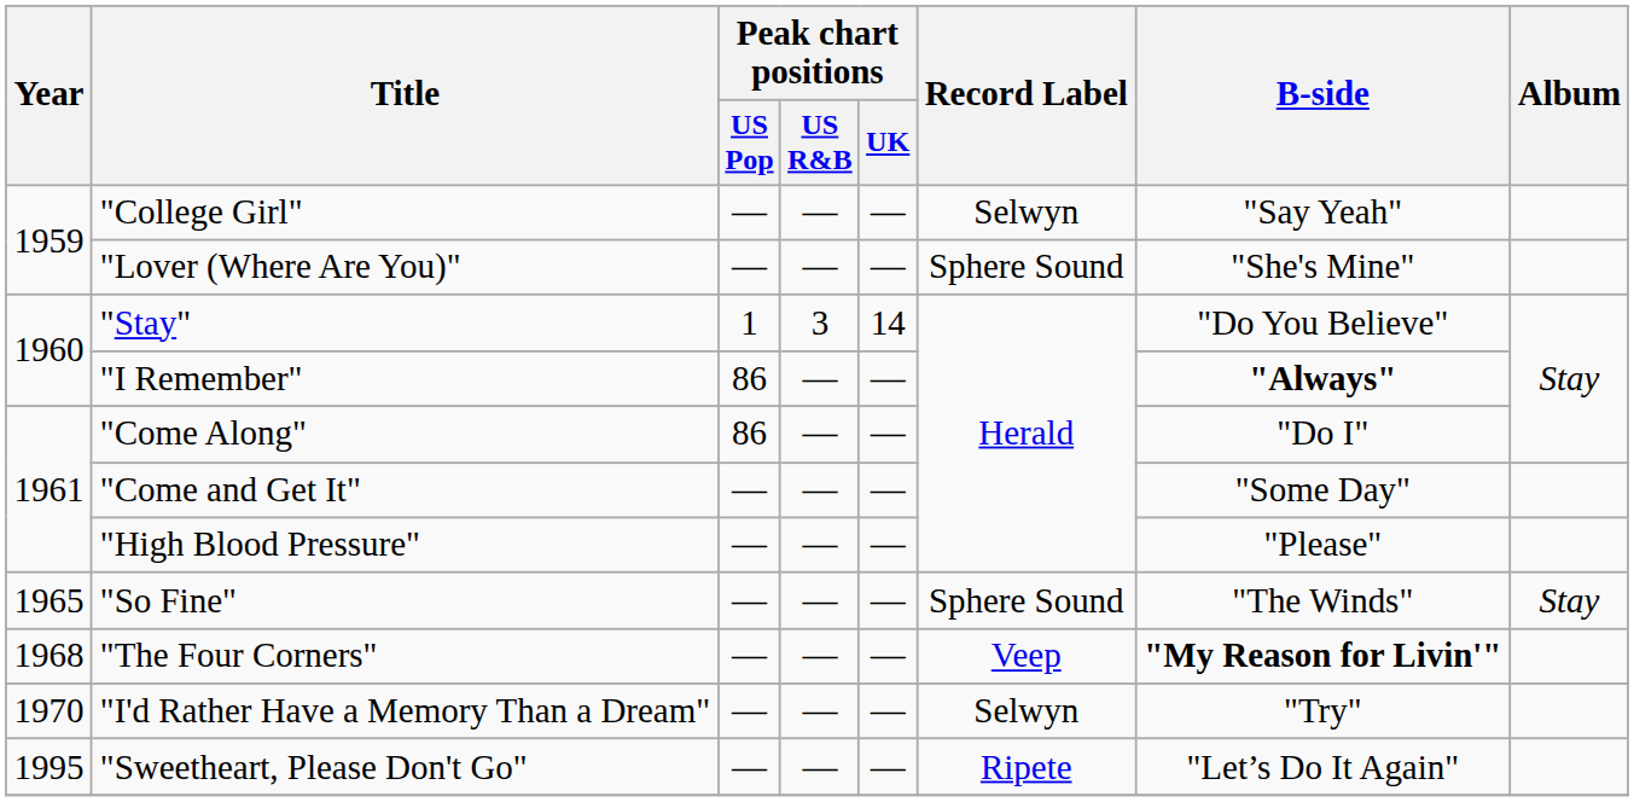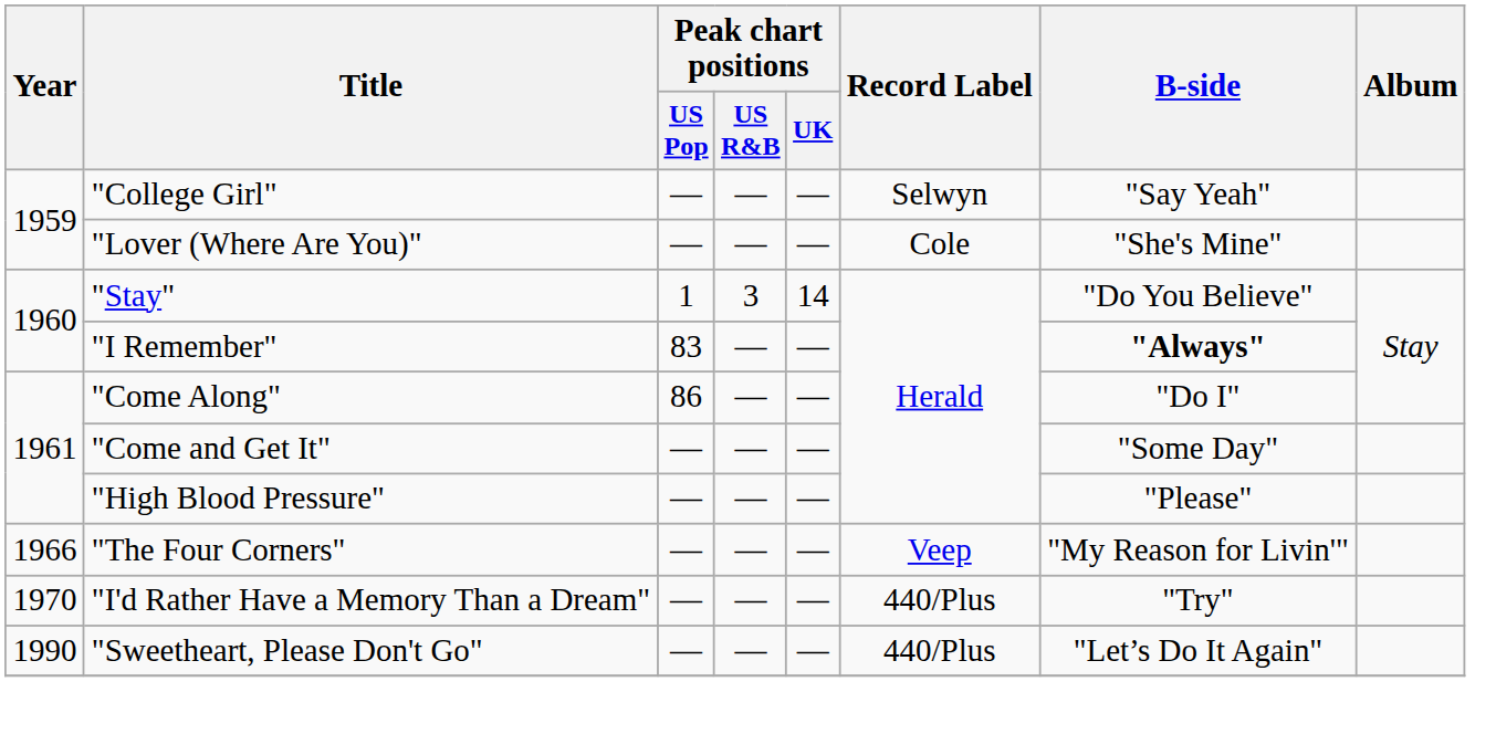 <table class="wikitable" style=text-align:center;>
 <tr>
 <th rowspan="2">Year</th>
 <th rowspan="2">Title</th>
 <th colspan="3">Peak chart<br>positions</th>
 <th rowspan="2">Record Label</th>
 <th rowspan="2"><a href='#'>B-side</a></th>
 <th rowspan="2">Album</th>
 </tr>
 <tr style="font-size:smaller;">
 <th align=centre><a href='#'>US<br>Pop</a></th>
 <th align=centre><a href='#'>US<br>R&B</a></th>
 <th align=centre><a href='#'>UK</a></th>
 </tr>
 <tr>
 <td rowspan="2">1959</td>
 <td align=left>"College Girl"</td>
 <td>—</td>
 <td>—</td>
 <td>—</td>
 <td rowspan="1">Selwyn</td>
 <td rowspan="1">"Say Yeah"</td>
 <td rowspan="1"></td>
 </tr>
 <tr>
 <td align=left>"Lover (Where Are You)"</td>
 <td>—</td>
 <td>—</td>
 <td>—</td>
-<td rowspan="1">Sphere Sound</td>
+<td rowspan="1">Cole</td>
 <td rowspan="1">"She's Mine"</td>
 <td rowspan="1"></td>
 </tr>
 <tr>
 <td rowspan="2">1960</td>
 <td align=left>"<a href='#'>Stay</a>"</td>
 <td>1</td>
 <td>3</td>
 <td>14</td>
 <td rowspan="5"><a href='#'>Herald</a></td>
 <td rowspan="1">"Do You Believe"</td>
 <td rowspan="3"><em>Stay</em></td>
 </tr>
 <tr>
 <td align=left>"I Remember"</td>
-<td>86</td>
+<td>83</td>
 <td>—</td>
 <td>—</td>
 <td rowspan="1"><strong>"Always"</strong></td>
 </tr>
 <tr>
 <td rowspan="3">1961</td>
 <td align=left>"Come Along"</td>
 <td>86</td>
 <td>—</td>
 <td>—</td>
 <td rowspan="1">"Do I"</td>
 </tr>
 <tr>
 <td align=left>"Come and Get It"</td>
 <td>—</td>
 <td>—</td>
 <td>—</td>
 <td rowspan="1">"Some Day"</td>
 <td rowspan="1"></td>
 </tr>
 <tr>
 <td align=left>"High Blood Pressure"</td>
 <td>—</td>
 <td>—</td>
 <td>—</td>
 <td rowspan="1">"Please"</td>
 <td rowspan="1"></td>
 </tr>
 <tr>
-<td rowspan="1">1965</td>
-<td align=left>"So Fine"</td>
-<td>—</td>
-<td>—</td>
-<td>—</td>
-<td rowspan="1">Sphere Sound</td>
-<td rowspan="1">"The Winds"</td>
-<td rowspan="1"><em>Stay</em></td>
-</tr>
-<tr>
-<td rowspan="1">1968</td>
+<td rowspan="1">1966</td>
 <td align=left>"The Four Corners"</td>
 <td>—</td>
 <td>—</td>
 <td>—</td>
 <td rowspan="1"><a href='#'>Veep</a></td>
-<td rowspan="1"><strong>"My Reason for Livin'"</strong></td>
+<td rowspan="1">"My Reason for Livin'"</td>
 <td rowspan="1"></td>
 </tr>
 <tr>
 <td rowspan="1">1970</td>
 <td align=left>"I'd Rather Have a Memory Than a Dream"</td>
 <td>—</td>
 <td>—</td>
 <td>—</td>
-<td rowspan="1">Selwyn</td>
+<td rowspan="1">440/Plus</td>
 <td rowspan="1">"Try"</td>
 <td rowspan="1"></td>
 </tr>
 <tr>
-<td rowspan="1">1995</td>
+<td rowspan="1">1990</td>
 <td align=left>"Sweetheart, Please Don't Go"</td>
 <td>—</td>
 <td>—</td>
 <td>—</td>
-<td rowspan="1"><a href='#'>Ripete</a></td>
+<td rowspan="1">440/Plus</td>
 <td rowspan="1">"Let’s Do It Again"</td>
 <td rowspan="1"></td>
 </tr>
 <tr>
 </tr>
 </table>
